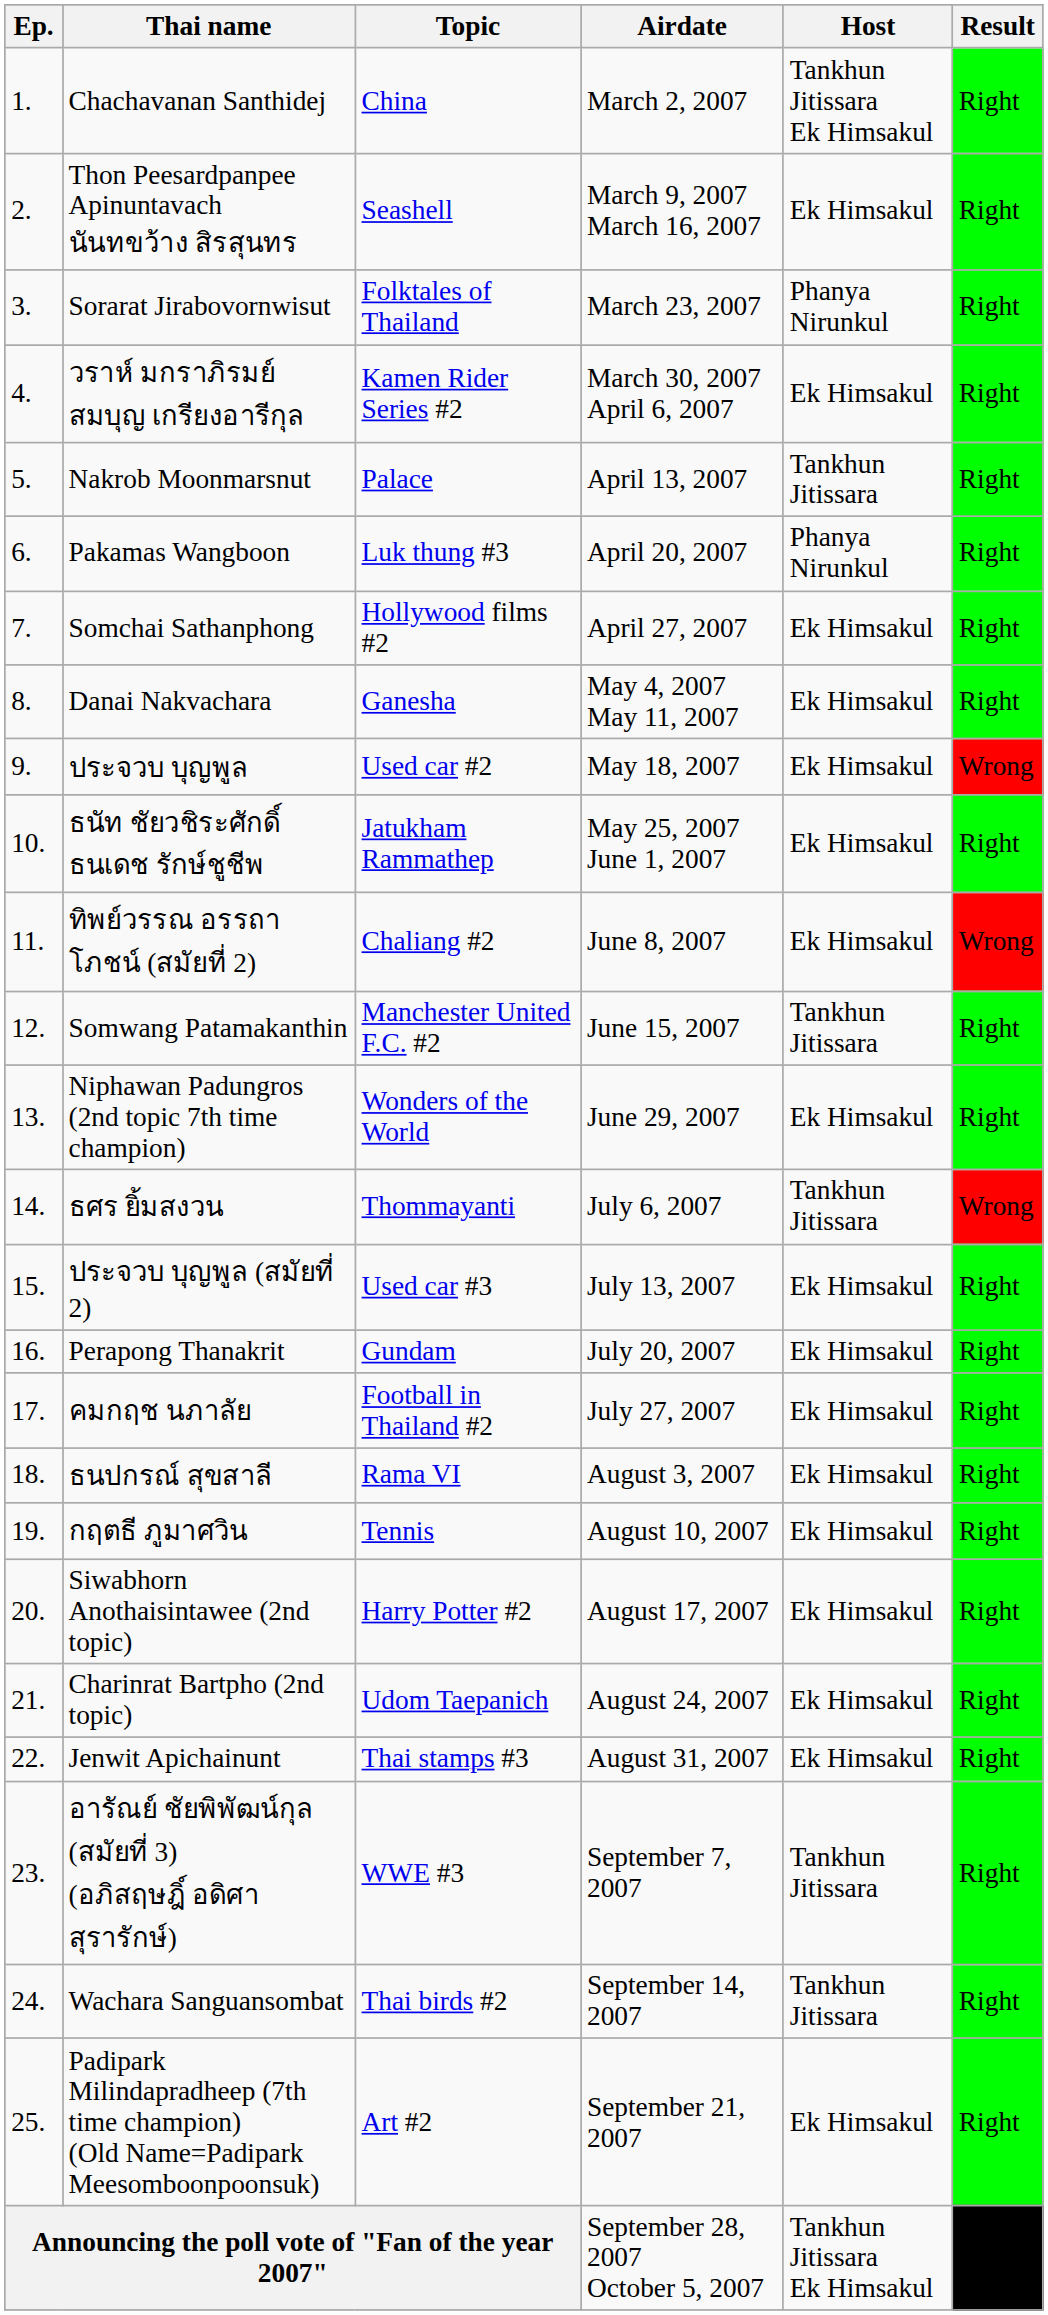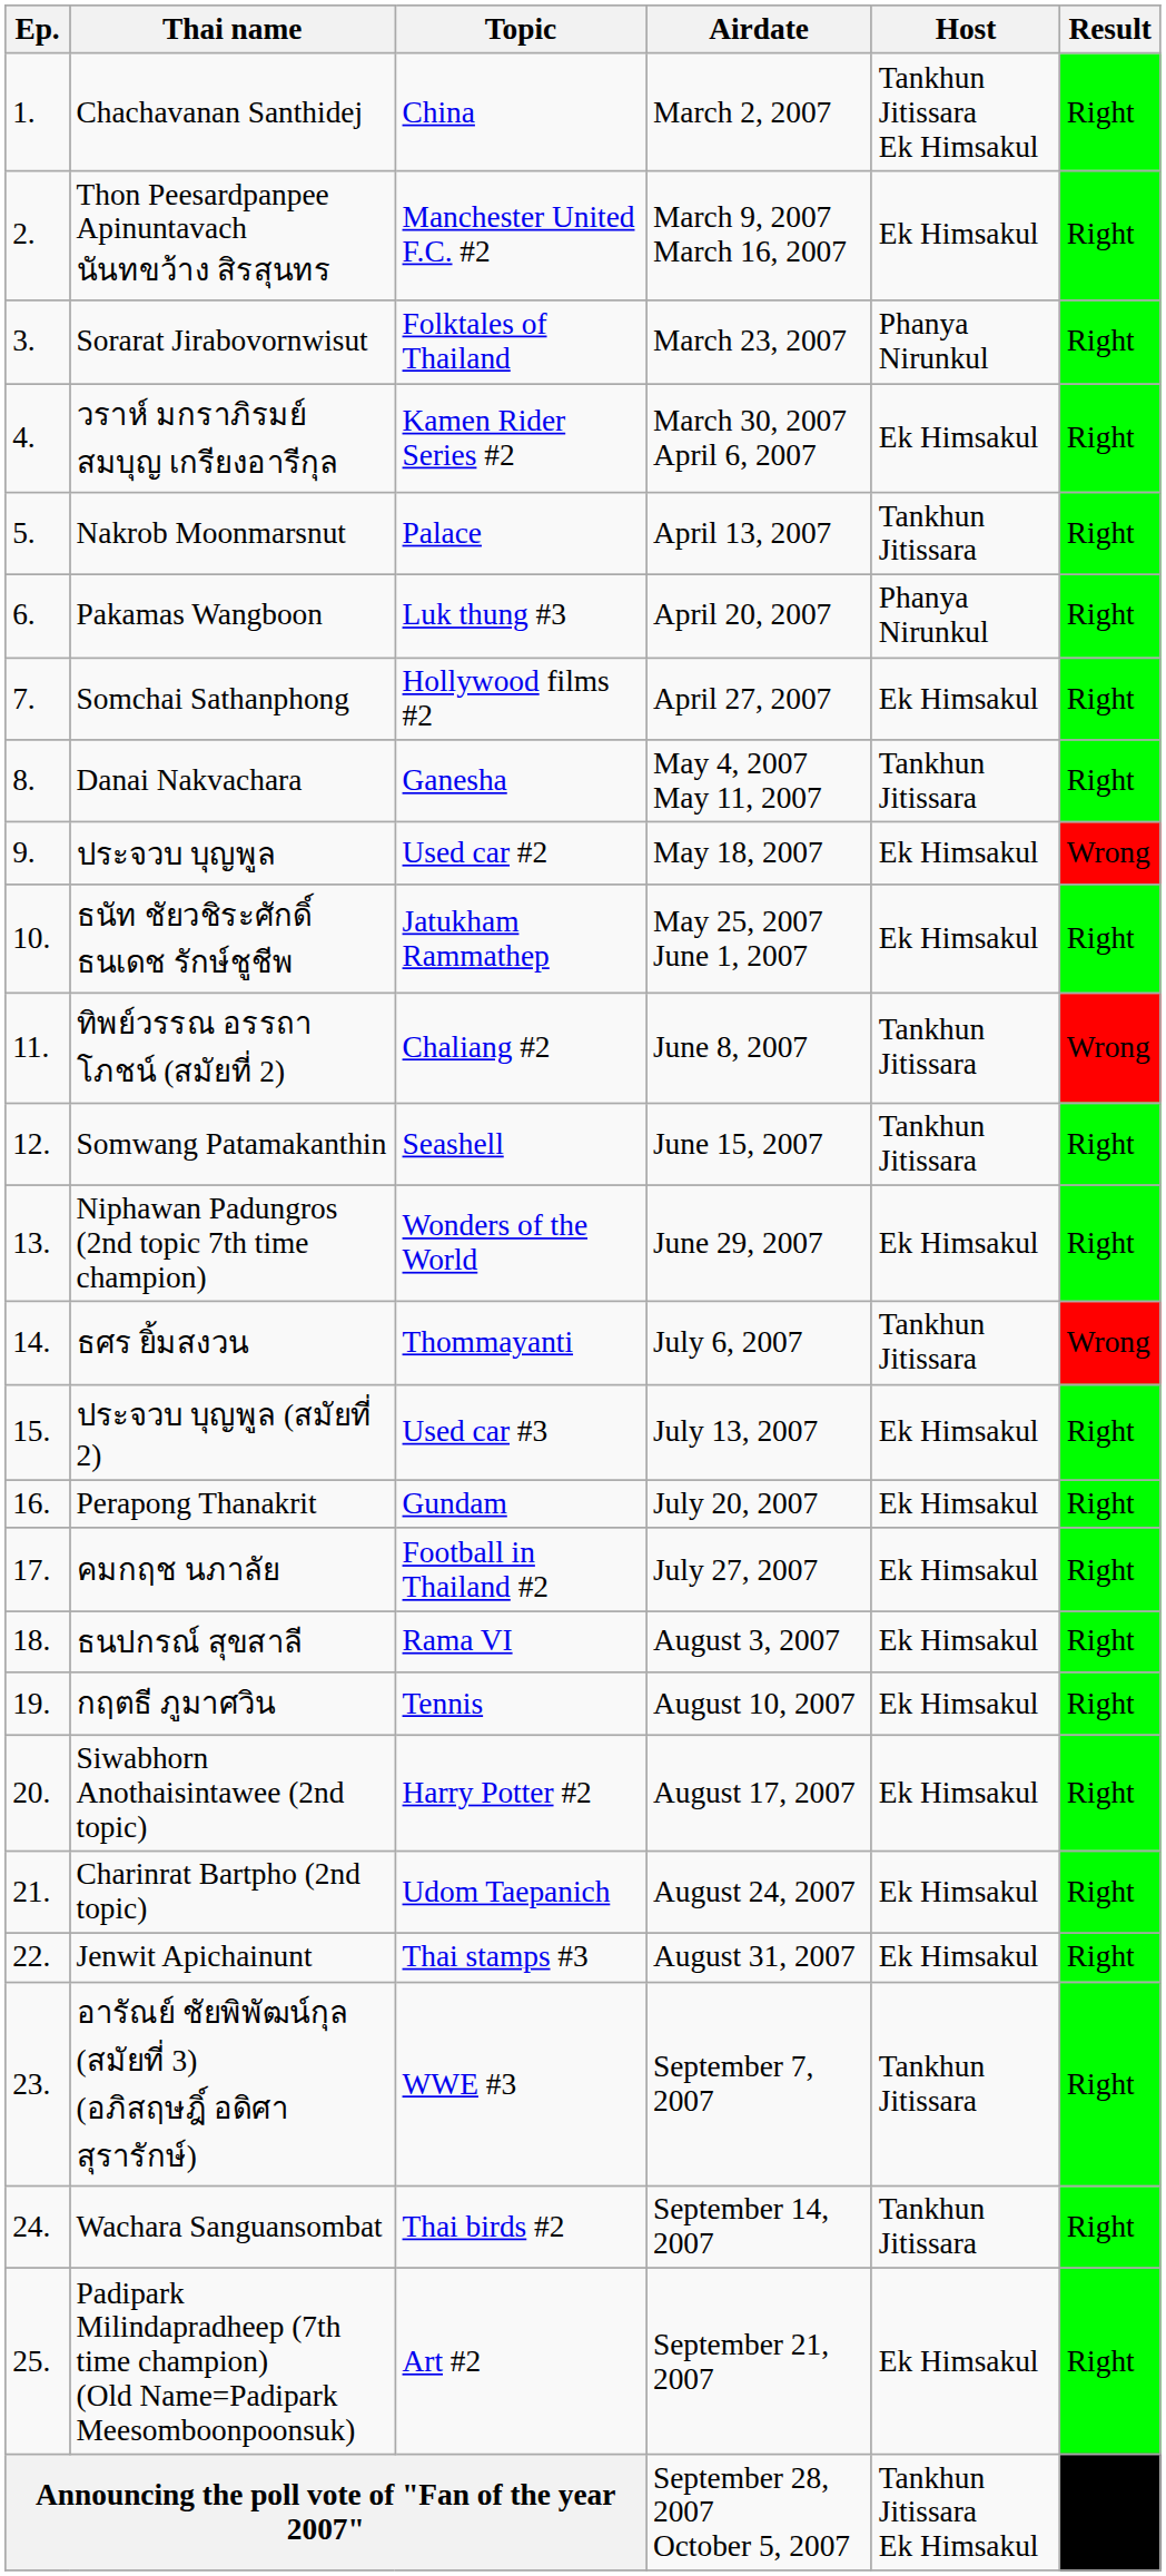 <table class="wikitable sortable" ="font-size:100%; text-align: center; ">
 <tr>
 <th rowspan=1 width=5%><strong>Ep.</strong></th>
 <th rowspan=1 width=26%><strong>Thai name</strong></th>
 <th rowspan=1 width=20%><strong>Topic</strong></th>
 <th rowspan=1 width=18%><strong>Airdate</strong></th>
 <th rowspan=1 width=15%><strong>Host</strong></th>
 <th !rowspan=1 width=3%><strong>Result</strong></th>
 </tr>
 <tr>
 <td>1.</td>
 <td>Chachavanan Santhidej</td>
 <td><a href='#'>China</a></td>
 <td>March 2, 2007</td>
 <td>Tankhun Jitissara<br>Ek Himsakul</td>
 <td style = "background:#00FF00;">Right</td>
 </tr>
 <tr>
 <td>2.</td>
 <td>Thon Peesardpanpee Apinuntavach<br>นันทขว้าง สิรสุนทร</td>
-<td><a href='#'>Seashell</a></td>
+<td><a href='#'>Manchester United F.C.</a> #2</td>
 <td>March 9, 2007<br>March 16, 2007</td>
 <td>Ek Himsakul</td>
 <td style = "background:#00FF00;">Right</td>
 </tr>
 <tr>
 <td>3.</td>
 <td>Sorarat  Jirabovornwisut</td>
 <td><a href='#'>Folktales of Thailand</a></td>
 <td>March 23, 2007</td>
 <td>Phanya Nirunkul</td>
 <td style = "background:#00FF00;">Right</td>
 </tr>
 <tr>
 <td>4.</td>
 <td>วราห์ มกราภิรมย์<br>สมบุญ เกรียงอารีกุล</td>
 <td><a href='#'>Kamen Rider Series</a> #2</td>
 <td>March 30, 2007<br>April 6, 2007</td>
 <td>Ek Himsakul</td>
 <td style = "background:#00FF00;">Right</td>
 </tr>
 <tr>
 <td>5.</td>
 <td>Nakrob Moonmarsnut</td>
 <td><a href='#'>Palace</a></td>
 <td>April 13, 2007</td>
 <td>Tankhun Jitissara</td>
 <td style = "background:#00FF00;">Right</td>
 </tr>
 <tr>
 <td>6.</td>
 <td>Pakamas Wangboon</td>
 <td><a href='#'>Luk thung</a> #3</td>
 <td>April 20, 2007</td>
 <td>Phanya Nirunkul</td>
 <td style = "background:#00FF00;">Right</td>
 </tr>
 <tr>
 <td>7.</td>
 <td>Somchai Sathanphong</td>
 <td><a href='#'>Hollywood</a> films #2</td>
 <td>April 27, 2007</td>
 <td>Ek Himsakul</td>
 <td style = "background:#00FF00;">Right</td>
 </tr>
 <tr>
 <td>8.</td>
 <td>Danai Nakvachara</td>
 <td><a href='#'>Ganesha</a></td>
 <td>May 4, 2007<br>May 11, 2007</td>
-<td>Ek Himsakul</td>
+<td>Tankhun Jitissara</td>
 <td style = "background:#00FF00;">Right</td>
 </tr>
 <tr>
 <td>9.</td>
 <td>ประจวบ บุญพูล</td>
 <td><a href='#'>Used car</a> #2</td>
 <td>May 18, 2007</td>
 <td>Ek Himsakul</td>
 <td style="background:#ff0000;">Wrong</td>
 </tr>
 <tr>
 <td>10.</td>
 <td>ธนัท ชัยวชิระศักดิ์<br>ธนเดช รักษ์ชูชีพ</td>
 <td><a href='#'>Jatukham Rammathep</a></td>
 <td>May 25, 2007<br>June 1, 2007</td>
 <td>Ek Himsakul</td>
 <td style = "background:#00FF00;">Right</td>
 </tr>
 <tr>
 <td>11.</td>
 <td>ทิพย์วรรณ อรรถาโภชน์ (สมัยที่ 2)</td>
 <td><a href='#'>Chaliang</a> #2</td>
 <td>June 8, 2007</td>
-<td>Ek Himsakul</td>
+<td>Tankhun Jitissara</td>
 <td style="background:#ff0000;">Wrong</td>
 </tr>
 <tr>
 <td>12.</td>
 <td>Somwang Patamakanthin</td>
-<td><a href='#'>Manchester United F.C.</a> #2</td>
+<td><a href='#'>Seashell</a></td>
 <td>June 15, 2007</td>
 <td>Tankhun Jitissara</td>
 <td style="background:#00ff00;">Right</td>
 </tr>
 <tr>
 <td>13.</td>
 <td>Niphawan Padungros<br>(2nd topic 7th time champion)</td>
 <td><a href='#'>Wonders of the World</a></td>
 <td>June 29, 2007</td>
 <td>Ek Himsakul</td>
 <td style = "background:#00FF00;">Right</td>
 </tr>
 <tr>
 <td>14.</td>
 <td>ธศร ยิ้มสงวน</td>
 <td><a href='#'>Thommayanti</a></td>
 <td>July 6, 2007</td>
 <td>Tankhun Jitissara</td>
 <td style="background:#ff0000;">Wrong</td>
 </tr>
 <tr>
 <td>15.</td>
 <td>ประจวบ บุญพูล (สมัยที่ 2)</td>
 <td><a href='#'>Used car</a> #3</td>
 <td>July 13, 2007</td>
 <td>Ek Himsakul</td>
 <td style = "background:#00FF00;">Right</td>
 </tr>
 <tr>
 <td>16.</td>
 <td>Perapong Thanakrit</td>
 <td><a href='#'>Gundam</a></td>
 <td>July 20, 2007</td>
 <td>Ek Himsakul</td>
 <td style = "background:#00FF00;">Right</td>
 </tr>
 <tr>
 <td>17.</td>
 <td>คมกฤช นภาลัย</td>
 <td><a href='#'>Football in Thailand</a> #2</td>
 <td>July 27, 2007</td>
 <td>Ek Himsakul</td>
 <td style = "background:#00FF00;">Right</td>
 </tr>
 <tr>
 <td>18.</td>
 <td>ธนปกรณ์ สุขสาลี</td>
 <td><a href='#'>Rama VI</a></td>
 <td>August 3, 2007</td>
 <td>Ek Himsakul</td>
 <td style = "background:#00FF00;">Right</td>
 </tr>
 <tr>
 <td>19.</td>
 <td>กฤตธี ภูมาศวิน</td>
 <td><a href='#'>Tennis</a></td>
 <td>August 10, 2007</td>
 <td>Ek Himsakul</td>
 <td style = "background:#00FF00;">Right</td>
 </tr>
 <tr>
 <td>20.</td>
 <td>Siwabhorn Anothaisintawee (2nd topic)</td>
 <td><a href='#'>Harry Potter</a> #2</td>
 <td>August 17, 2007</td>
 <td>Ek Himsakul</td>
 <td style = "background:#00FF00;">Right</td>
 </tr>
 <tr>
 <td>21.</td>
 <td>Charinrat Bartpho (2nd topic)</td>
 <td><a href='#'>Udom Taepanich</a></td>
 <td>August 24, 2007</td>
 <td>Ek Himsakul</td>
 <td style = "background:#00FF00;">Right</td>
 </tr>
 <tr>
 <td>22.</td>
 <td>Jenwit Apichainunt</td>
 <td><a href='#'>Thai stamps</a> #3</td>
 <td>August 31, 2007</td>
 <td>Ek Himsakul</td>
 <td style="background:#00ff00;">Right</td>
 </tr>
 <tr>
 <td>23.</td>
 <td>อารัณย์ ชัยพิพัฒน์กุล (สมัยที่ 3)<br>(อภิสฤษฎิ์ อดิศาสุรารักษ์)</td>
 <td><a href='#'>WWE</a> #3</td>
 <td>September 7, 2007</td>
 <td>Tankhun Jitissara</td>
 <td style="background:#00ff00;">Right</td>
 </tr>
 <tr>
 <td>24.</td>
 <td>Wachara Sanguansombat</td>
 <td><a href='#'>Thai birds</a> #2</td>
 <td>September 14, 2007</td>
 <td>Tankhun Jitissara</td>
 <td style="background:#00ff00;">Right</td>
 </tr>
 <tr>
 <td>25.</td>
 <td>Padipark Milindapradheep (7th time champion)<br>(Old Name=Padipark Meesomboonpoonsuk)</td>
 <td><a href='#'>Art</a> #2</td>
 <td>September 21, 2007</td>
 <td>Ek Himsakul</td>
 <td style="background:#00ff00;">Right</td>
 </tr>
 <tr>
 <th colspan=3>Announcing the poll vote of "Fan of the year 2007"</th>
 <td>September 28, 2007<br>October 5, 2007</td>
 <td>Tankhun Jitissara<br>Ek Himsakul</td>
 <td style = "background:#000000;"></td>
 </tr>
 </table>
